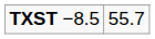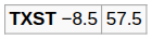 <table class="wikitable">
 <tr align="center">
 </tr>
 <tr align="center">
 <td><strong>TXST</strong> −8.5</td>
-<td>55.7</td>
+<td>57.5</td>
 </tr>
 </table>
